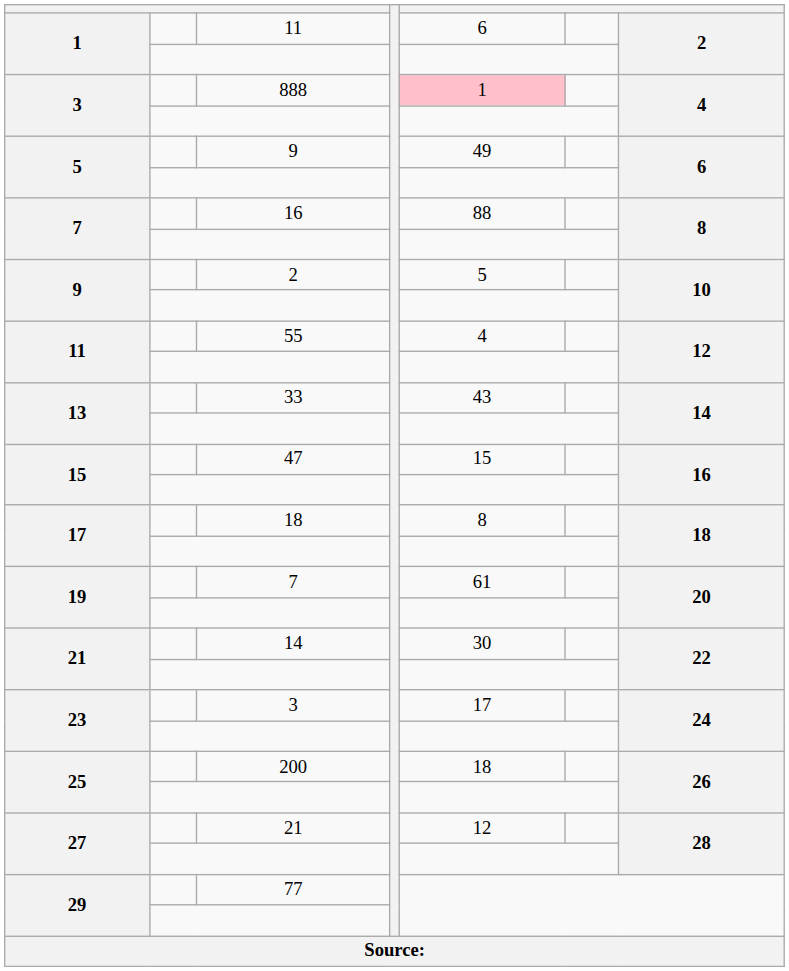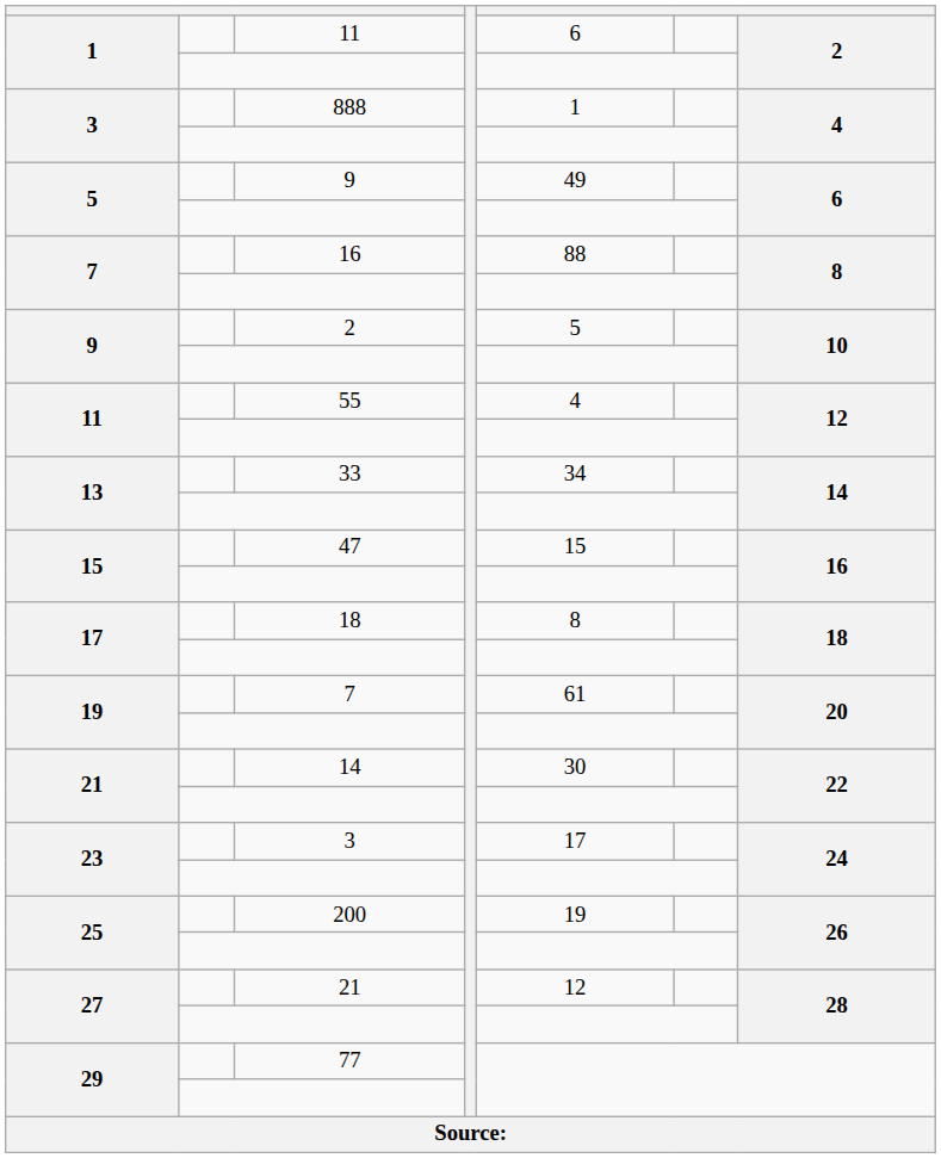 <table class="wikitable" style="font-size: 85%;">
 <tr>
 <th colspan="3" width="275px"></th>
 <th rowspan="31"></th>
 <th colspan="3" width="275px"></th>
 </tr>
 <tr>
 <th rowspan="2">1</th>
 <td align="left"><br></td>
 <td align="center">11</td>
 <td align="center">6</td>
 <td align="left"><br></td>
 <th rowspan="2">2</th>
 </tr>
 <tr>
 <td colspan=2 align="center"><br></td>
 <td colspan=2 align="center"><br></td>
 </tr>
 <tr>
 <th rowspan="2">3</th>
 <td align="left"><br></td>
 <td align="center">888</td>
-<td align="center" style="background: pink;">1</td>
+<td align="center">1</td>
 <td align="left"><br></td>
 <th rowspan="2">4</th>
 </tr>
 <tr>
 <td colspan=2 align="center"><br></td>
 <td colspan=2 align="center"><br></td>
 </tr>
 <tr>
 <th rowspan="2">5</th>
 <td align="left"><br></td>
 <td align="center">9</td>
 <td align="center">49</td>
 <td align="left"><br></td>
 <th rowspan="2">6</th>
 </tr>
 <tr>
 <td colspan=2 align="center"><br></td>
 <td colspan=2 align="center"><br></td>
 </tr>
 <tr>
 <th rowspan="2">7</th>
 <td align="left"><br></td>
 <td align="center">16</td>
 <td align="center">88</td>
 <td align="left"><br></td>
 <th rowspan="2">8</th>
 </tr>
 <tr>
 <td colspan=2 align="center"><br></td>
 <td colspan=2 align="center"><br></td>
 </tr>
 <tr>
 <th rowspan="2">9</th>
 <td align="left"><br></td>
 <td align="center">2</td>
 <td align="center">5</td>
 <td align="left"><br></td>
 <th rowspan="2">10</th>
 </tr>
 <tr>
 <td colspan=2 align="center"><br></td>
 <td colspan=2 align="center"><br></td>
 </tr>
 <tr>
 <th rowspan="2">11</th>
 <td align="left"><br></td>
 <td align="center">55</td>
 <td align="center">4</td>
 <td align="left"><br></td>
 <th rowspan="2">12</th>
 </tr>
 <tr>
 <td colspan=2 align="center"><br></td>
 <td colspan=2 align="center"><br></td>
 </tr>
 <tr>
 <th rowspan="2">13</th>
 <td align="left"><br></td>
 <td align="center">33</td>
-<td align="center">43</td>
+<td align="center">34</td>
 <td align="left"><br></td>
 <th rowspan="2">14</th>
 </tr>
 <tr>
 <td colspan=2 align="center"><br></td>
 <td colspan=2 align="center"><br></td>
 </tr>
 <tr>
 <th rowspan="2">15</th>
 <td align="left"><br></td>
 <td align="center">47</td>
 <td align="center">15</td>
 <td align="left"><br></td>
 <th rowspan="2">16</th>
 </tr>
 <tr>
 <td colspan=2 align="center"><br></td>
 <td colspan=2 align="center"><br></td>
 </tr>
 <tr>
 <th rowspan="2">17</th>
 <td align="left"><br></td>
 <td align="center">18</td>
 <td align="center">8</td>
 <td align="left"><br></td>
 <th rowspan="2">18</th>
 </tr>
 <tr>
 <td colspan=2 align="center"><br></td>
 <td colspan=2 align="center"><br></td>
 </tr>
 <tr>
 <th rowspan="2">19</th>
 <td align="left"><br></td>
 <td align="center">7</td>
 <td align="center">61</td>
 <td align="left"><br></td>
 <th rowspan="2">20</th>
 </tr>
 <tr>
 <td colspan=2 align="center"><br></td>
 <td colspan=2 align="center"><br></td>
 </tr>
 <tr>
 <th rowspan="2">21</th>
 <td align="left"><br></td>
 <td align="center">14</td>
 <td align="center">30</td>
 <td align="left"><br></td>
 <th rowspan="2">22</th>
 </tr>
 <tr>
 <td colspan=2 align="center"><br></td>
 <td colspan=2 align="center"><br></td>
 </tr>
 <tr>
 <th rowspan="2">23</th>
 <td align="left"><br></td>
 <td align="center">3</td>
 <td align="center">17</td>
 <td align="left"><br></td>
 <th rowspan="2">24</th>
 </tr>
 <tr>
 <td colspan=2 align="center"><br></td>
 <td colspan=2 align="center"><br></td>
 </tr>
 <tr>
 <th rowspan="2">25</th>
 <td align="left"><br></td>
 <td align="center">200</td>
-<td align="center">18</td>
+<td align="center">19</td>
 <td align="left"><br></td>
 <th rowspan="2">26</th>
 </tr>
 <tr>
 <td colspan=2 align="center"><br></td>
 <td colspan=2 align="center"><br></td>
 </tr>
 <tr>
 <th rowspan="2">27</th>
 <td align="left"><br></td>
 <td align="center">21</td>
 <td align="center">12</td>
 <td align="left"><br></td>
 <th rowspan="2">28</th>
 </tr>
 <tr>
 <td colspan=2 align="center"><br></td>
 <td colspan=2 align="center"><br></td>
 </tr>
 <tr>
 <th rowspan="2">29</th>
 <td align="left"><br></td>
 <td align="center">77</td>
 <td rowspan="2" colspan="3"></td>
 </tr>
 <tr>
 <td colspan=2 align="center"><br></td>
 </tr>
 <tr>
 <th colspan="7">Source:</th>
 </tr>
 </table>
